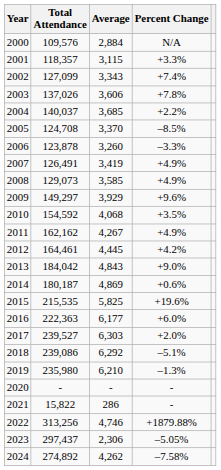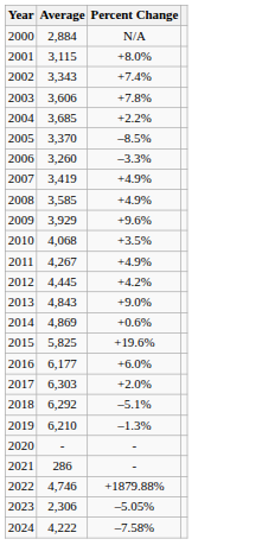 <table class="wikitable sortable" style="text-align:center">
 <tr>
 <th>Year</th>
-<th>Total<br>Attendance</th>
 <th>Average</th>
 <th>Percent Change</th>
 <th></th>
 </tr>
 <tr>
 <td>2000</td>
-<td>109,576</td>
 <td>2,884</td>
 <td>N/A</td>
 <td></td>
 </tr>
 <tr>
 <td>2001</td>
-<td>118,357</td>
 <td>3,115</td>
-<td>+3.3%</td>
+<td>+8.0%</td>
 <td></td>
 </tr>
 <tr>
 <td>2002</td>
-<td>127,099</td>
 <td>3,343</td>
 <td>+7.4%</td>
 <td></td>
 </tr>
 <tr>
 <td>2003</td>
-<td>137,026</td>
 <td>3,606</td>
 <td>+7.8%</td>
 <td></td>
 </tr>
 <tr>
 <td>2004</td>
-<td>140,037</td>
 <td>3,685</td>
 <td>+2.2%</td>
 <td></td>
 </tr>
 <tr>
 <td>2005</td>
-<td>124,708</td>
 <td>3,370</td>
 <td>–8.5%</td>
 <td></td>
 </tr>
 <tr>
 <td>2006</td>
-<td>123,878</td>
 <td>3,260</td>
 <td>–3.3%</td>
 <td></td>
 </tr>
 <tr>
 <td>2007</td>
-<td>126,491</td>
 <td>3,419</td>
 <td>+4.9%</td>
 <td></td>
 </tr>
 <tr>
 <td>2008</td>
-<td>129,073</td>
 <td>3,585</td>
 <td>+4.9%</td>
 <td></td>
 </tr>
 <tr>
 <td>2009</td>
-<td>149,297</td>
 <td>3,929</td>
 <td>+9.6%</td>
 <td></td>
 </tr>
 <tr>
 <td>2010</td>
-<td>154,592</td>
 <td>4,068</td>
 <td>+3.5%</td>
 <td></td>
 </tr>
 <tr>
 <td>2011</td>
-<td>162,162</td>
 <td>4,267</td>
 <td>+4.9%</td>
 <td></td>
 </tr>
 <tr>
 <td>2012</td>
-<td>164,461</td>
 <td>4,445</td>
 <td>+4.2%</td>
 <td></td>
 </tr>
 <tr>
 <td>2013</td>
-<td>184,042</td>
 <td>4,843</td>
 <td>+9.0%</td>
 <td></td>
 </tr>
 <tr>
 <td>2014</td>
-<td>180,187</td>
 <td>4,869</td>
 <td>+0.6%</td>
 <td></td>
 </tr>
 <tr>
 <td>2015</td>
-<td>215,535</td>
 <td>5,825</td>
 <td>+19.6%</td>
 <td></td>
 </tr>
 <tr>
 <td>2016</td>
-<td>222,363</td>
 <td>6,177</td>
 <td>+6.0%</td>
 <td></td>
 </tr>
 <tr>
 <td>2017</td>
-<td>239,527</td>
 <td>6,303</td>
 <td>+2.0%</td>
 <td></td>
 </tr>
 <tr>
 <td>2018</td>
-<td>239,086</td>
 <td>6,292</td>
 <td>–5.1%</td>
 <td></td>
 </tr>
 <tr>
 <td>2019</td>
-<td>235,980</td>
 <td>6,210</td>
 <td>–1.3%</td>
 <td></td>
 </tr>
 <tr>
 <td>2020</td>
 <td>-</td>
 <td>-</td>
-<td>-</td>
 <td></td>
 </tr>
 <tr>
 <td>2021</td>
-<td>15,822</td>
 <td>286</td>
 <td>-</td>
 <td></td>
 </tr>
 <tr>
 <td>2022</td>
-<td>313,256</td>
 <td>4,746</td>
 <td>+1879.88%</td>
 <td></td>
 </tr>
 <tr>
 <td>2023</td>
-<td>297,437</td>
 <td>2,306</td>
 <td>–5.05%</td>
 <td></td>
 </tr>
 <tr>
 <td>2024</td>
-<td>274,892</td>
-<td>4,262</td>
+<td>4,222</td>
 <td>–7.58%</td>
 <td></td>
 </tr>
 </table>
